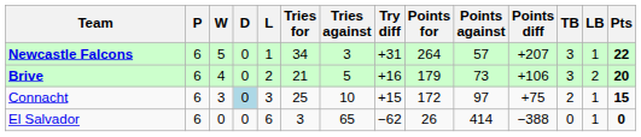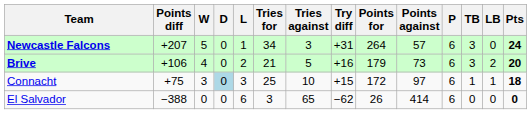 <table class="wikitable" style="text-align: center;">
 <tr>
 <th width="200">Team</th>
-<th width="20">P</th>
+<th width="25">Points diff</th>
 <th width="20">W</th>
 <th width="20">D</th>
 <th width="20">L</th>
 <th width="20">Tries for</th>
 <th width="20">Tries against</th>
 <th width="20">Try diff</th>
 <th width="20">Points for</th>
 <th width="20">Points against</th>
-<th width="25">Points diff</th>
+<th width="20">P</th>
 <th width="20">TB</th>
 <th width="20">LB</th>
 <th width="20">Pts</th>
 </tr>
 <tr bgcolor="#ccffcc">
 <td align="left"> <strong><a href='#'>Newcastle Falcons</a></strong></td>
-<td>6</td>
+<td>+207</td>
 <td>5</td>
 <td>0</td>
 <td>1</td>
 <td>34</td>
 <td>3</td>
 <td>+31</td>
 <td>264</td>
 <td>57</td>
-<td>+207</td>
+<td>6</td>
 <td>3</td>
-<td>1</td>
-<td><strong>22</strong></td>
+<td>0</td>
+<td><strong>24</strong></td>
 </tr>
 <tr bgcolor="#ccffcc">
 <td align="left"> <strong><a href='#'>Brive</a></strong></td>
-<td>6</td>
+<td>+106</td>
 <td>4</td>
 <td>0</td>
 <td>2</td>
 <td>21</td>
 <td>5</td>
 <td>+16</td>
 <td>179</td>
 <td>73</td>
-<td>+106</td>
+<td>6</td>
 <td>3</td>
 <td>2</td>
 <td><strong>20</strong></td>
 </tr>
 <tr>
 <td align="left"> <a href='#'>Connacht</a></td>
-<td>6</td>
+<td>+75</td>
 <td>3</td>
 <td style="background: lightblue;">0</td>
 <td>3</td>
 <td>25</td>
 <td>10</td>
 <td>+15</td>
 <td>172</td>
 <td>97</td>
-<td>+75</td>
-<td>2</td>
+<td>6</td>
 <td>1</td>
-<td><strong>15</strong></td>
+<td>1</td>
+<td><strong>18</strong></td>
 </tr>
 <tr>
 <td align="left"> <a href='#'>El Salvador</a></td>
-<td>6</td>
+<td>−388</td>
 <td>0</td>
 <td>0</td>
 <td>6</td>
 <td>3</td>
 <td>65</td>
 <td>−62</td>
 <td>26</td>
 <td>414</td>
-<td>−388</td>
+<td>6</td>
 <td>0</td>
-<td>1</td>
+<td>0</td>
 <td><strong>0</strong></td>
 </tr>
 </table>
